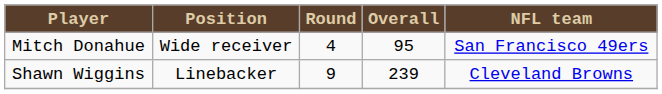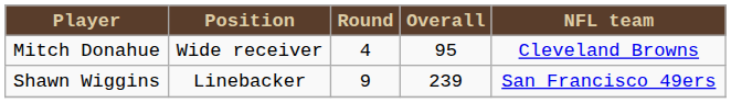 <table class="wikitable" width="80%">
 <tr align="center"  style="background:#593D2B;color:#DDCCA5;">
 <td><strong>Player</strong></td>
 <td><strong>Position</strong></td>
 <td><strong>Round</strong></td>
 <td><strong>Overall</strong></td>
 <td><strong>NFL team</strong></td>
 </tr>
 <tr align="center" bgcolor="">
 <td>Mitch Donahue</td>
 <td>Wide receiver</td>
 <td>4</td>
 <td>95</td>
-<td><a href='#'>San Francisco 49ers</a></td>
+<td><a href='#'>Cleveland Browns</a></td>
 </tr>
 <tr align="center" bgcolor="">
 <td>Shawn Wiggins</td>
 <td>Linebacker</td>
 <td>9</td>
 <td>239</td>
-<td><a href='#'>Cleveland Browns</a></td>
+<td><a href='#'>San Francisco 49ers</a></td>
 </tr>
 <tr align="center" bgcolor="">
 </tr>
 </table>
